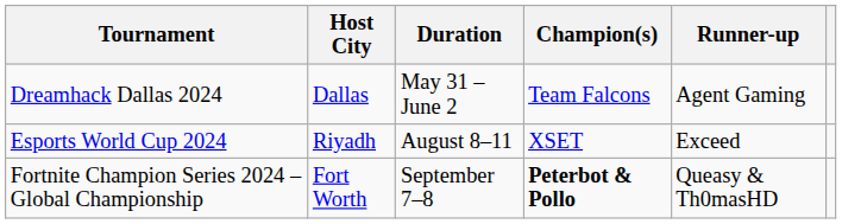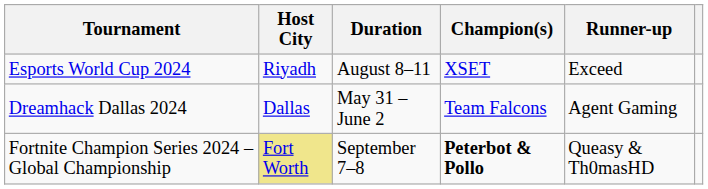 <table class="wikitable">
 <tr>
 <th>Tournament</th>
 <th>Host City</th>
 <th>Duration</th>
 <th>Champion(s)</th>
 <th>Runner-up</th>
 <th></th>
 </tr>
 <tr>
+<td><a href='#'>Esports World Cup 2024</a></td>
+<td> <a href='#'>Riyadh</a></td>
+<td>August 8–11</td>
+<td><a href='#'>XSET</a></td>
+<td>Exceed</td>
+<td></td>
+</tr>
+<tr>
 <td><a href='#'>Dreamhack</a> Dallas 2024</td>
 <td> <a href='#'>Dallas</a></td>
 <td>May 31 – June 2</td>
 <td><a href='#'>Team Falcons</a></td>
 <td>Agent Gaming</td>
 <td></td>
 </tr>
 <tr>
-<td><a href='#'>Esports World Cup 2024</a></td>
-<td> <a href='#'>Riyadh</a></td>
-<td>August 8–11</td>
-<td><a href='#'>XSET</a></td>
-<td>Exceed</td>
-<td></td>
-</tr>
-<tr>
 <td>Fortnite Champion Series 2024 – Global Championship</td>
-<td> <a href='#'>Fort Worth</a></td>
+<td style="background: khaki;"> <a href='#'>Fort Worth</a></td>
 <td>September 7–8</td>
 <td><strong>Peterbot & Pollo</strong></td>
 <td>Queasy & Th0masHD</td>
 <td></td>
 </tr>
 </table>
